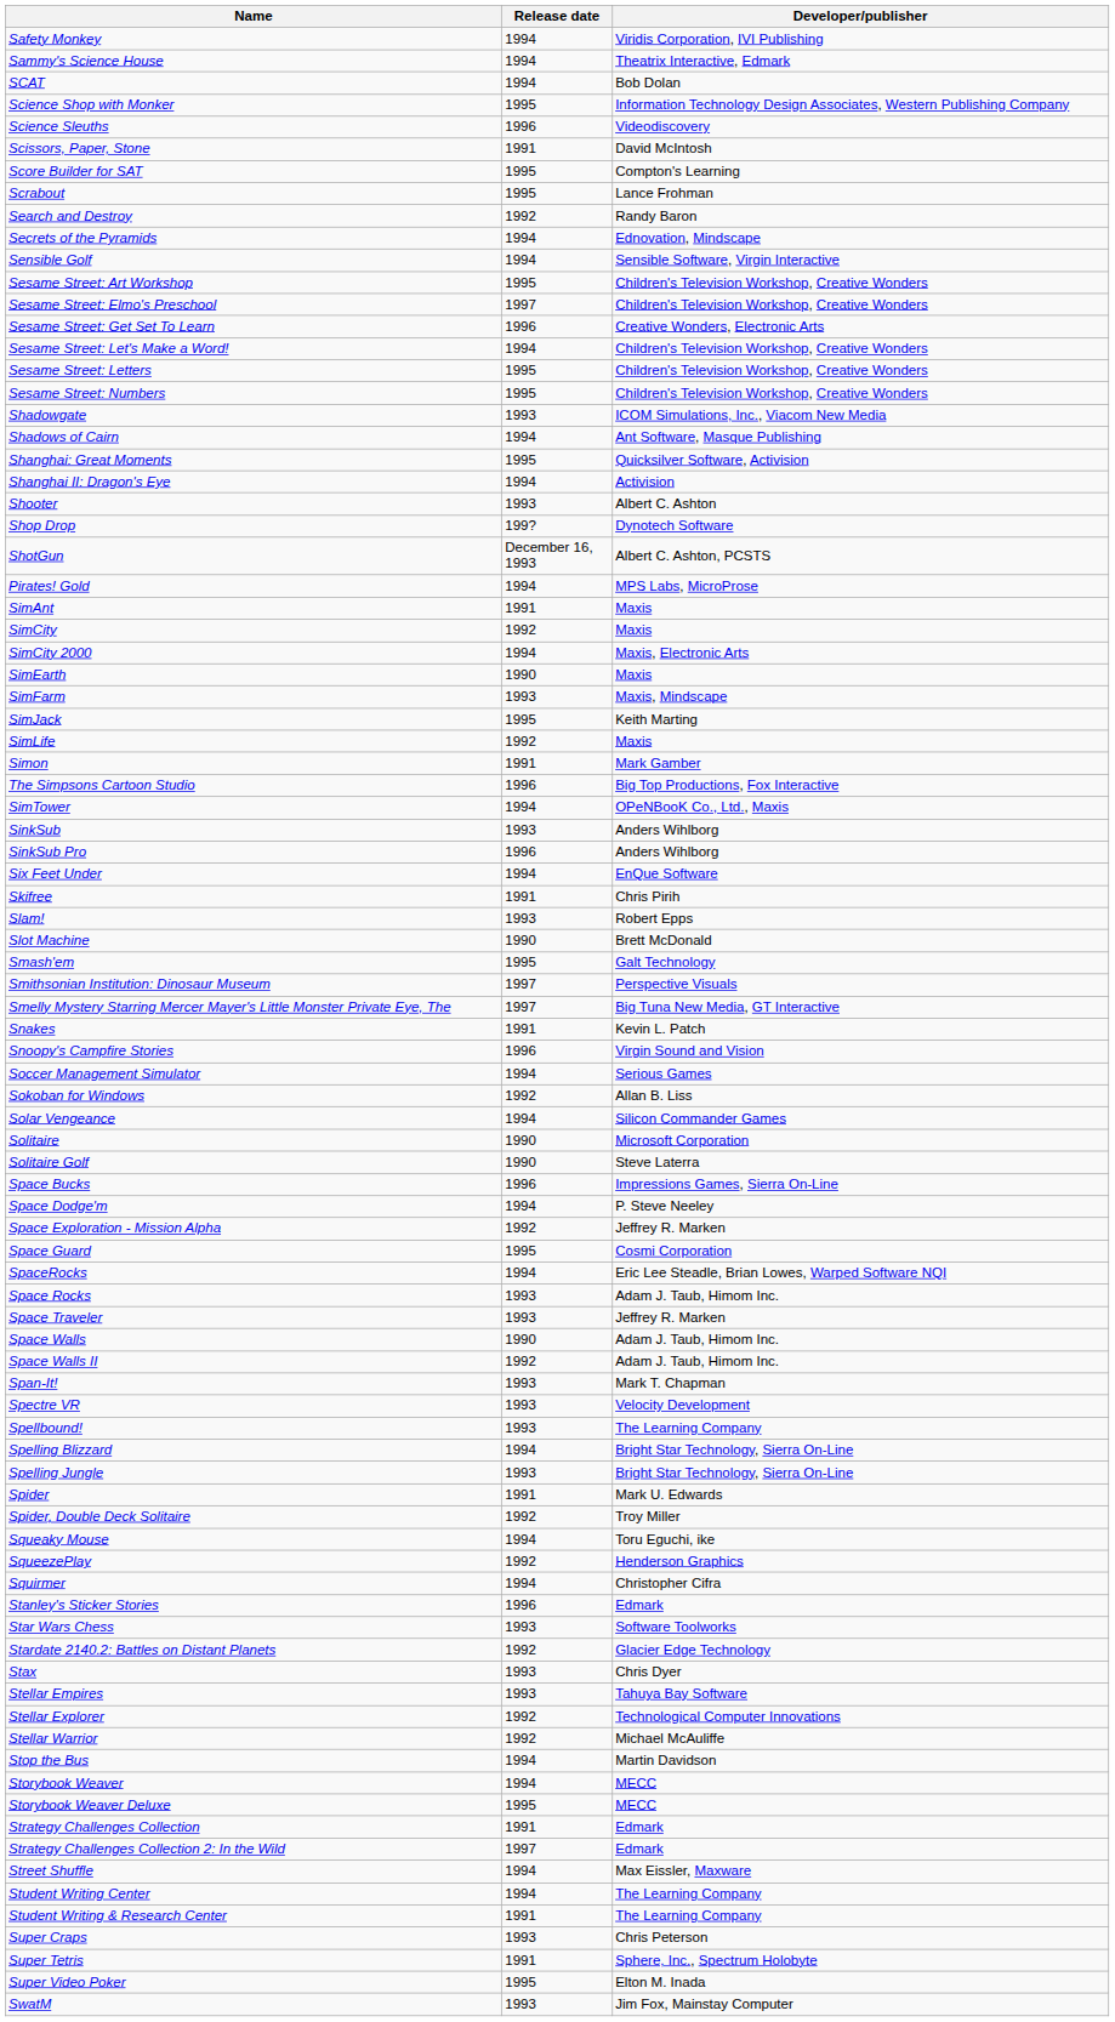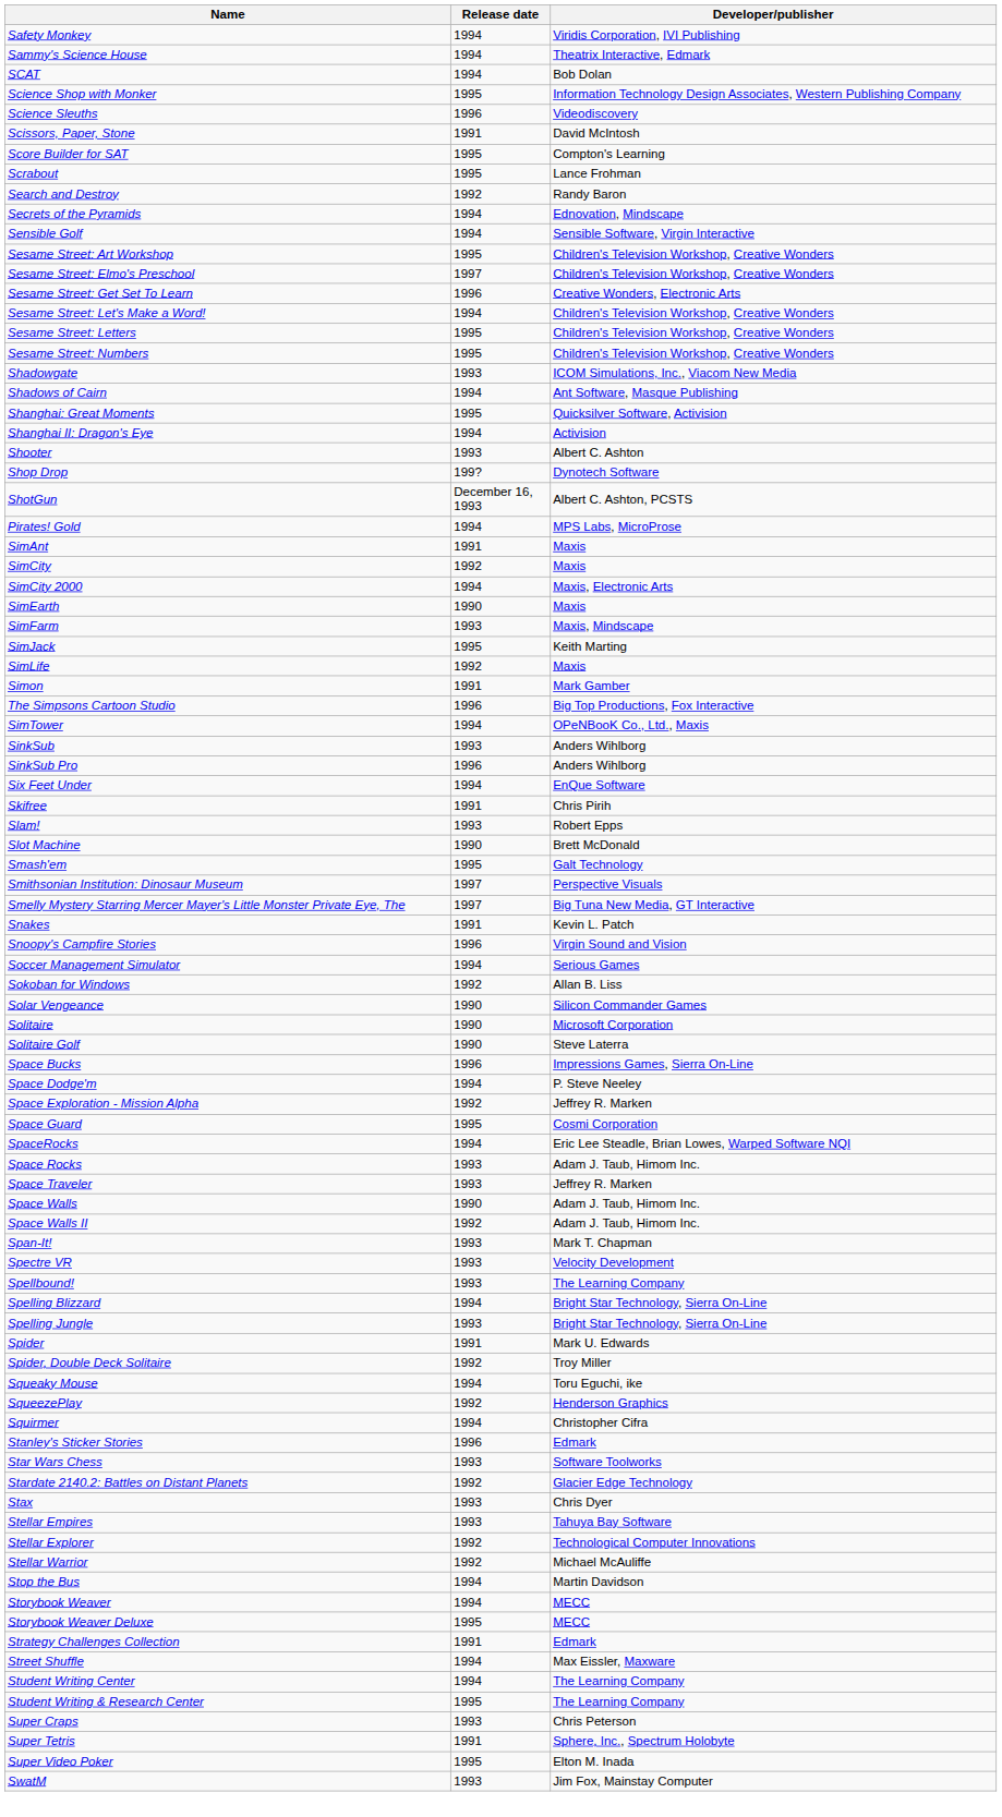 <table class="wikitable sortable" style="width:100%;">
 <tr>
 <th style="width:45%;">Name</th>
 <th style="width:10%;">Release date</th>
 <th style="width:45%;">Developer/publisher</th>
 </tr>
 <tr>
 <td><em><a href='#'>Safety Monkey</a></em></td>
 <td>1994</td>
 <td><a href='#'>Viridis Corporation</a>, <a href='#'>IVI Publishing</a></td>
 </tr>
 <tr>
 <td><em><a href='#'>Sammy's Science House</a></em></td>
 <td>1994</td>
 <td><a href='#'>Theatrix Interactive</a>, <a href='#'>Edmark</a></td>
 </tr>
 <tr>
 <td><em><a href='#'>SCAT</a></em></td>
 <td>1994</td>
 <td>Bob Dolan</td>
 </tr>
 <tr>
 <td><em><a href='#'>Science Shop with Monker</a></em></td>
 <td>1995</td>
 <td><a href='#'>Information Technology Design Associates</a>, <a href='#'>Western Publishing Company</a></td>
 </tr>
 <tr>
 <td><em><a href='#'>Science Sleuths</a></em></td>
 <td>1996</td>
 <td><a href='#'>Videodiscovery</a></td>
 </tr>
 <tr>
 <td><em><a href='#'>Scissors, Paper, Stone</a></em></td>
 <td>1991</td>
 <td>David McIntosh</td>
 </tr>
 <tr>
 <td><em><a href='#'>Score Builder for SAT</a></em></td>
 <td>1995</td>
 <td>Compton's Learning</td>
 </tr>
 <tr>
 <td><em><a href='#'>Scrabout</a></em></td>
 <td>1995</td>
 <td>Lance Frohman</td>
 </tr>
 <tr>
 <td><em><a href='#'>Search and Destroy</a></em></td>
 <td>1992</td>
 <td>Randy Baron</td>
 </tr>
 <tr>
 <td><em><a href='#'>Secrets of the Pyramids</a></em></td>
 <td>1994</td>
 <td><a href='#'>Ednovation</a>, <a href='#'>Mindscape</a></td>
 </tr>
 <tr>
 <td><em><a href='#'>Sensible Golf</a></em></td>
 <td>1994</td>
 <td><a href='#'>Sensible Software</a>, <a href='#'>Virgin Interactive</a></td>
 </tr>
 <tr>
 <td><em><a href='#'>Sesame Street: Art Workshop</a></em></td>
 <td>1995</td>
 <td><a href='#'>Children's Television Workshop</a>, <a href='#'>Creative Wonders</a></td>
 </tr>
 <tr>
 <td><em><a href='#'>Sesame Street: Elmo's Preschool</a></em></td>
 <td>1997</td>
 <td><a href='#'>Children's Television Workshop</a>, <a href='#'>Creative Wonders</a></td>
 </tr>
 <tr>
 <td><em><a href='#'>Sesame Street: Get Set To Learn</a></em></td>
 <td>1996</td>
 <td><a href='#'>Creative Wonders</a>, <a href='#'>Electronic Arts</a></td>
 </tr>
 <tr>
 <td><em><a href='#'>Sesame Street: Let's Make a Word!</a></em></td>
 <td>1994</td>
 <td><a href='#'>Children's Television Workshop</a>, <a href='#'>Creative Wonders</a></td>
 </tr>
 <tr>
 <td><em><a href='#'>Sesame Street: Letters</a></em></td>
 <td>1995</td>
 <td><a href='#'>Children's Television Workshop</a>, <a href='#'>Creative Wonders</a></td>
 </tr>
 <tr>
 <td><em><a href='#'>Sesame Street: Numbers</a></em></td>
 <td>1995</td>
 <td><a href='#'>Children's Television Workshop</a>, <a href='#'>Creative Wonders</a></td>
 </tr>
 <tr>
 <td><em><a href='#'>Shadowgate</a></em></td>
 <td>1993</td>
 <td><a href='#'>ICOM Simulations, Inc.</a>, <a href='#'>Viacom New Media</a></td>
 </tr>
 <tr>
 <td><em><a href='#'>Shadows of Cairn</a></em></td>
 <td>1994</td>
 <td><a href='#'>Ant Software</a>, <a href='#'>Masque Publishing</a></td>
 </tr>
 <tr>
 <td><em><a href='#'>Shanghai: Great Moments</a></em></td>
 <td>1995</td>
 <td><a href='#'>Quicksilver Software</a>, <a href='#'>Activision</a></td>
 </tr>
 <tr>
 <td><em><a href='#'>Shanghai II: Dragon's Eye</a></em></td>
 <td>1994</td>
 <td><a href='#'>Activision</a></td>
 </tr>
 <tr>
 <td><em><a href='#'>Shooter</a></em></td>
 <td>1993</td>
 <td>Albert C. Ashton</td>
 </tr>
 <tr>
 <td><em><a href='#'>Shop Drop</a></em></td>
 <td>199?</td>
 <td><a href='#'>Dynotech Software</a></td>
 </tr>
 <tr>
 <td><em><a href='#'>ShotGun</a></em></td>
 <td>December 16, 1993</td>
 <td>Albert C. Ashton, PCSTS</td>
 </tr>
 <tr>
 <td><em><a href='#'>Pirates! Gold</a></em></td>
 <td>1994</td>
 <td><a href='#'>MPS Labs</a>, <a href='#'>MicroProse</a></td>
 </tr>
 <tr>
 <td><em><a href='#'>SimAnt</a></em></td>
 <td>1991</td>
 <td><a href='#'>Maxis</a></td>
 </tr>
 <tr>
 <td><em><a href='#'>SimCity</a></em></td>
 <td>1992</td>
 <td><a href='#'>Maxis</a></td>
 </tr>
 <tr>
 <td><em><a href='#'>SimCity 2000</a></em></td>
 <td>1994</td>
 <td><a href='#'>Maxis</a>, <a href='#'>Electronic Arts</a></td>
 </tr>
 <tr>
 <td><em><a href='#'>SimEarth</a></em></td>
 <td>1990</td>
 <td><a href='#'>Maxis</a></td>
 </tr>
 <tr>
 <td><em><a href='#'>SimFarm</a></em></td>
 <td>1993</td>
 <td><a href='#'>Maxis</a>, <a href='#'>Mindscape</a></td>
 </tr>
 <tr>
 <td><em><a href='#'>SimJack</a></em></td>
 <td>1995</td>
 <td>Keith Marting</td>
 </tr>
 <tr>
 <td><em><a href='#'>SimLife</a></em></td>
 <td>1992</td>
 <td><a href='#'>Maxis</a></td>
 </tr>
 <tr>
 <td><em><a href='#'>Simon</a></em></td>
 <td>1991</td>
 <td><a href='#'>Mark Gamber</a></td>
 </tr>
 <tr>
 <td><em><a href='#'>The Simpsons Cartoon Studio</a></em></td>
 <td>1996</td>
 <td><a href='#'>Big Top Productions</a>, <a href='#'>Fox Interactive</a></td>
 </tr>
 <tr>
 <td><em><a href='#'>SimTower</a></em></td>
 <td>1994</td>
 <td><a href='#'>OPeNBooK Co., Ltd.</a>, <a href='#'>Maxis</a></td>
 </tr>
 <tr>
 <td><em><a href='#'>SinkSub</a></em></td>
 <td>1993</td>
 <td>Anders Wihlborg</td>
 </tr>
 <tr>
 <td><em><a href='#'>SinkSub Pro</a></em></td>
 <td>1996</td>
 <td>Anders Wihlborg</td>
 </tr>
 <tr>
 <td><em><a href='#'>Six Feet Under</a></em></td>
 <td>1994</td>
 <td><a href='#'>EnQue Software</a></td>
 </tr>
 <tr>
 <td><em><a href='#'>Skifree</a></em></td>
 <td>1991</td>
 <td>Chris Pirih</td>
 </tr>
 <tr>
 <td><em><a href='#'>Slam!</a></em></td>
 <td>1993</td>
 <td>Robert Epps</td>
 </tr>
 <tr>
 <td><em><a href='#'>Slot Machine</a></em></td>
 <td>1990</td>
 <td>Brett McDonald</td>
 </tr>
 <tr>
 <td><em><a href='#'>Smash'em</a></em></td>
 <td>1995</td>
 <td><a href='#'>Galt Technology</a></td>
 </tr>
 <tr>
 <td><em><a href='#'>Smithsonian Institution: Dinosaur Museum</a></em></td>
 <td>1997</td>
 <td><a href='#'>Perspective Visuals</a></td>
 </tr>
 <tr>
 <td><em><a href='#'>Smelly Mystery Starring Mercer Mayer's Little Monster Private Eye, The</a></em></td>
 <td>1997</td>
 <td><a href='#'>Big Tuna New Media</a>, <a href='#'>GT Interactive</a></td>
 </tr>
 <tr>
 <td><em><a href='#'>Snakes</a></em></td>
 <td>1991</td>
 <td>Kevin L. Patch</td>
 </tr>
 <tr>
 <td><em><a href='#'>Snoopy's Campfire Stories</a></em></td>
 <td>1996</td>
 <td><a href='#'>Virgin Sound and Vision</a></td>
 </tr>
 <tr>
 <td><em><a href='#'>Soccer Management Simulator</a></em></td>
 <td>1994</td>
 <td><a href='#'>Serious Games</a></td>
 </tr>
 <tr>
 <td><em><a href='#'>Sokoban for Windows</a></em></td>
 <td>1992</td>
 <td>Allan B. Liss</td>
 </tr>
 <tr>
 <td><em><a href='#'>Solar Vengeance</a></em></td>
-<td>1994</td>
+<td>1990</td>
 <td><a href='#'>Silicon Commander Games</a></td>
 </tr>
 <tr>
 <td><em><a href='#'>Solitaire</a></em></td>
 <td>1990</td>
 <td><a href='#'>Microsoft Corporation</a></td>
 </tr>
 <tr>
 <td><em><a href='#'>Solitaire Golf</a></em></td>
 <td>1990</td>
 <td>Steve Laterra</td>
 </tr>
 <tr>
 <td><em><a href='#'>Space Bucks</a></em></td>
 <td>1996</td>
 <td><a href='#'>Impressions Games</a>, <a href='#'>Sierra On-Line</a></td>
 </tr>
 <tr>
 <td><em><a href='#'>Space Dodge'm</a></em></td>
 <td>1994</td>
 <td>P. Steve Neeley</td>
 </tr>
 <tr>
 <td><em><a href='#'>Space Exploration - Mission Alpha</a></em></td>
 <td>1992</td>
 <td>Jeffrey R. Marken</td>
 </tr>
 <tr>
 <td><em><a href='#'>Space Guard</a></em></td>
 <td>1995</td>
 <td><a href='#'>Cosmi Corporation</a></td>
 </tr>
 <tr>
 <td><em><a href='#'>SpaceRocks</a></em></td>
 <td>1994</td>
 <td>Eric Lee Steadle, Brian Lowes, <a href='#'>Warped Software NQI</a></td>
 </tr>
 <tr>
 <td><em><a href='#'>Space Rocks</a></em></td>
 <td>1993</td>
 <td>Adam J. Taub, Himom Inc.</td>
 </tr>
 <tr>
 <td><em><a href='#'>Space Traveler</a></em></td>
 <td>1993</td>
 <td>Jeffrey R. Marken</td>
 </tr>
 <tr>
 <td><em><a href='#'>Space Walls</a></em></td>
 <td>1990</td>
 <td>Adam J. Taub, Himom Inc.</td>
 </tr>
 <tr>
 <td><em><a href='#'>Space Walls II</a></em></td>
 <td>1992</td>
 <td>Adam J. Taub, Himom Inc.</td>
 </tr>
 <tr>
 <td><em><a href='#'>Span-It!</a></em></td>
 <td>1993</td>
 <td>Mark T. Chapman</td>
 </tr>
 <tr>
 <td><em><a href='#'>Spectre VR</a></em></td>
 <td>1993</td>
 <td><a href='#'>Velocity Development</a></td>
 </tr>
 <tr>
 <td><em><a href='#'>Spellbound!</a></em></td>
 <td>1993</td>
 <td><a href='#'>The Learning Company</a></td>
 </tr>
 <tr>
 <td><em><a href='#'>Spelling Blizzard</a></em></td>
 <td>1994</td>
 <td><a href='#'>Bright Star Technology</a>, <a href='#'>Sierra On-Line</a></td>
 </tr>
 <tr>
 <td><em><a href='#'>Spelling Jungle</a></em></td>
 <td>1993</td>
 <td><a href='#'>Bright Star Technology</a>, <a href='#'>Sierra On-Line</a></td>
 </tr>
 <tr>
 <td><em><a href='#'>Spider</a></em></td>
 <td>1991</td>
 <td>Mark U. Edwards</td>
 </tr>
 <tr>
 <td><em><a href='#'>Spider, Double Deck Solitaire</a></em></td>
 <td>1992</td>
 <td>Troy Miller</td>
 </tr>
 <tr>
 <td><em><a href='#'>Squeaky Mouse</a></em></td>
 <td>1994</td>
 <td>Toru Eguchi, ike</td>
 </tr>
 <tr>
 <td><em><a href='#'>SqueezePlay</a></em></td>
 <td>1992</td>
 <td><a href='#'>Henderson Graphics</a></td>
 </tr>
 <tr>
 <td><em><a href='#'>Squirmer</a></em></td>
 <td>1994</td>
 <td>Christopher Cifra</td>
 </tr>
 <tr>
 <td><em><a href='#'>Stanley's Sticker Stories</a></em></td>
 <td>1996</td>
 <td><a href='#'>Edmark</a></td>
 </tr>
 <tr>
 <td><em><a href='#'>Star Wars Chess</a></em></td>
 <td>1993</td>
 <td><a href='#'>Software Toolworks</a></td>
 </tr>
 <tr>
 <td><em><a href='#'>Stardate 2140.2: Battles on Distant Planets</a></em></td>
 <td>1992</td>
 <td><a href='#'>Glacier Edge Technology</a></td>
 </tr>
 <tr>
 <td><em><a href='#'>Stax</a></em></td>
 <td>1993</td>
 <td>Chris Dyer</td>
 </tr>
 <tr>
 <td><em><a href='#'>Stellar Empires</a></em></td>
 <td>1993</td>
 <td><a href='#'>Tahuya Bay Software</a></td>
 </tr>
 <tr>
 <td><em><a href='#'>Stellar Explorer</a></em></td>
 <td>1992</td>
 <td><a href='#'>Technological Computer Innovations</a></td>
 </tr>
 <tr>
 <td><em><a href='#'>Stellar Warrior</a></em></td>
 <td>1992</td>
 <td>Michael McAuliffe</td>
 </tr>
 <tr>
 <td><em><a href='#'>Stop the Bus</a></em></td>
 <td>1994</td>
 <td>Martin Davidson</td>
 </tr>
 <tr>
 <td><em><a href='#'>Storybook Weaver</a></em></td>
 <td>1994</td>
 <td><a href='#'>MECC</a></td>
 </tr>
 <tr>
 <td><em><a href='#'>Storybook Weaver Deluxe</a></em></td>
 <td>1995</td>
 <td><a href='#'>MECC</a></td>
 </tr>
 <tr>
 <td><em><a href='#'>Strategy Challenges Collection</a></em></td>
 <td>1991</td>
 <td><a href='#'>Edmark</a></td>
 </tr>
 <tr>
-<td><em><a href='#'>Strategy Challenges Collection 2: In the Wild</a></em></td>
-<td>1997</td>
-<td><a href='#'>Edmark</a></td>
-</tr>
-<tr>
 <td><em><a href='#'>Street Shuffle</a></em></td>
 <td>1994</td>
 <td>Max Eissler, <a href='#'>Maxware</a></td>
 </tr>
 <tr>
 <td><em><a href='#'>Student Writing Center</a></em></td>
 <td>1994</td>
 <td><a href='#'>The Learning Company</a></td>
 </tr>
 <tr>
 <td><em><a href='#'>Student Writing & Research Center</a></em></td>
-<td>1991</td>
+<td>1995</td>
 <td><a href='#'>The Learning Company</a></td>
 </tr>
 <tr>
 <td><em><a href='#'>Super Craps</a></em></td>
 <td>1993</td>
 <td>Chris Peterson</td>
 </tr>
 <tr>
 <td><em><a href='#'>Super Tetris</a></em></td>
 <td>1991</td>
 <td><a href='#'>Sphere, Inc.</a>, <a href='#'>Spectrum Holobyte</a></td>
 </tr>
 <tr>
 <td><em><a href='#'>Super Video Poker</a></em></td>
 <td>1995</td>
 <td>Elton M. Inada</td>
 </tr>
 <tr>
 <td><em><a href='#'>SwatM</a></em></td>
 <td>1993</td>
 <td>Jim Fox, Mainstay Computer</td>
 </tr>
 </table>
